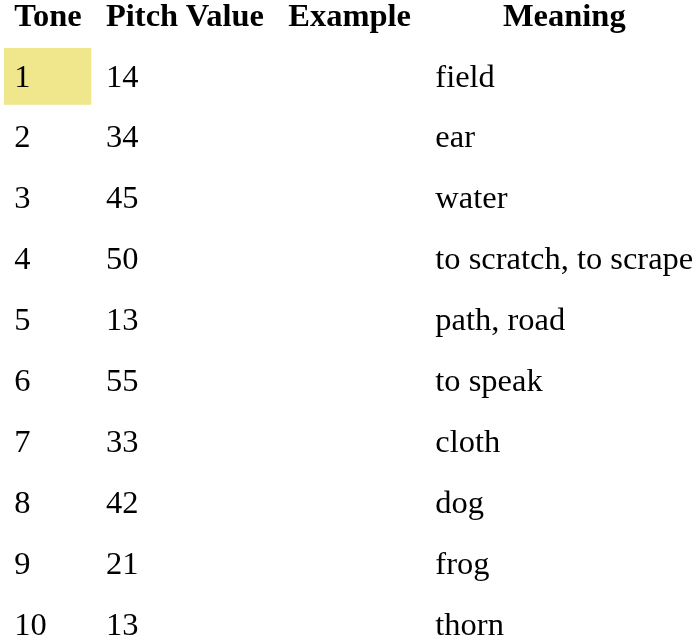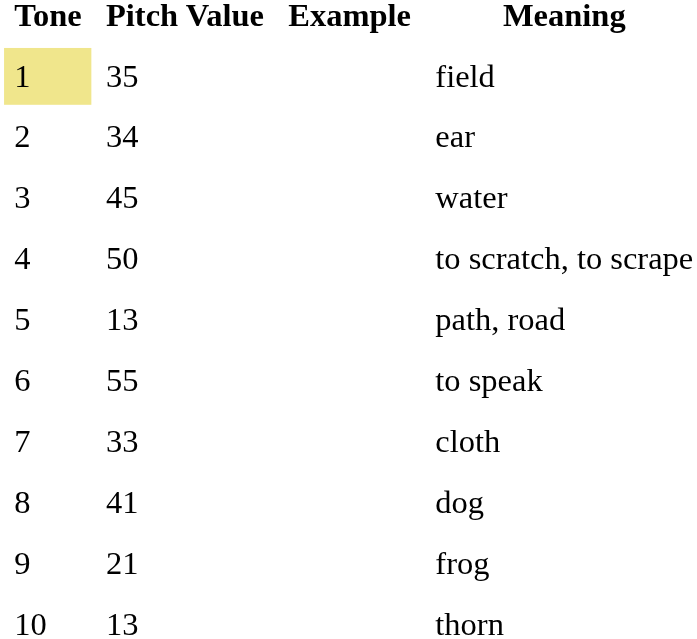 <table align=center=1 cellpadding="5">
 <tr>
 <th>Tone</th>
 <th>Pitch Value</th>
 <th>Example</th>
 <th>Meaning</th>
 </tr>
 <tr>
 <td style="background: khaki;">1</td>
-<td>14</td>
+<td>35</td>
 <td></td>
 <td>field</td>
 </tr>
 <tr>
 <td>2</td>
 <td>34</td>
 <td></td>
 <td>ear</td>
 </tr>
 <tr>
 <td>3</td>
 <td>45</td>
 <td></td>
 <td>water</td>
 </tr>
 <tr>
 <td>4</td>
 <td>50</td>
 <td></td>
 <td>to scratch, to scrape</td>
 </tr>
 <tr>
 <td>5</td>
 <td>13</td>
 <td></td>
 <td>path, road</td>
 </tr>
 <tr>
 <td>6</td>
 <td>55</td>
 <td></td>
 <td>to speak</td>
 </tr>
 <tr>
 <td>7</td>
 <td>33</td>
 <td></td>
 <td>cloth</td>
 </tr>
 <tr>
 <td>8</td>
-<td>42</td>
+<td>41</td>
 <td></td>
 <td>dog</td>
 </tr>
 <tr>
 <td>9</td>
 <td>21</td>
 <td></td>
 <td>frog</td>
 </tr>
 <tr>
 <td>10</td>
 <td>13</td>
 <td></td>
 <td>thorn</td>
 </tr>
 </table>
